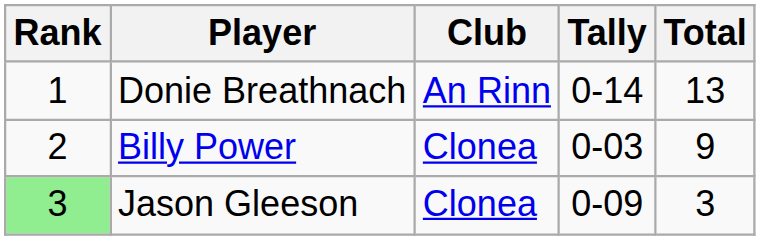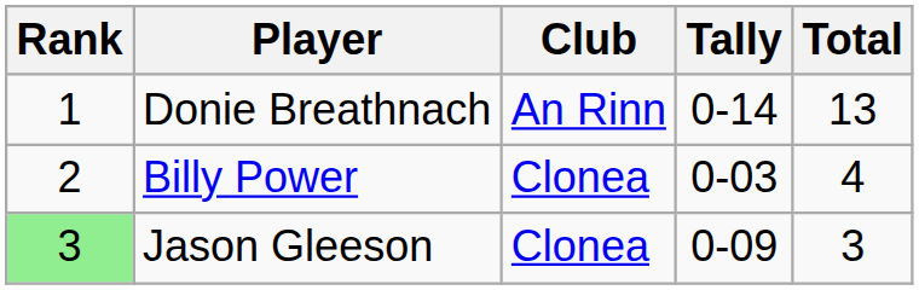 <table class="wikitable">
 <tr>
 <th>Rank</th>
 <th>Player</th>
 <th>Club</th>
 <th>Tally</th>
 <th>Total</th>
 </tr>
 <tr>
 <td rowspan="1" style="text-align:center;">1</td>
 <td>Donie Breathnach</td>
 <td><a href='#'>An Rinn</a></td>
 <td align=center>0-14</td>
 <td align=center>13</td>
 </tr>
 <tr>
 <td rowspan="1" style="text-align:center;">2</td>
 <td><a href='#'>Billy Power</a></td>
 <td><a href='#'>Clonea</a></td>
 <td align=center>0-03</td>
-<td align=center>9</td>
+<td align=center>4</td>
 </tr>
 <tr>
 <td rowspan="1" style="background: lightgreen; text-align:center;">3</td>
 <td>Jason Gleeson</td>
 <td><a href='#'>Clonea</a></td>
 <td align=center>0-09</td>
 <td align=center>3</td>
 </tr>
 </table>
